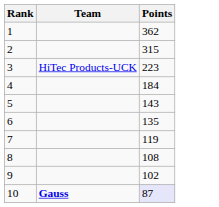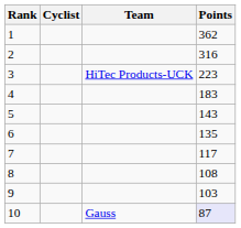 <table class="wikitable">
 <tr>
 <th>Rank</th>
+<th>Cyclist</th>
 <th>Team</th>
 <th>Points</th>
 </tr>
 <tr>
 <td>1</td>
 <td></td>
+<td></td>
 <td>362</td>
 </tr>
 <tr>
 <td>2</td>
 <td></td>
-<td>315</td>
+<td></td>
+<td>316</td>
 </tr>
 <tr>
 <td>3</td>
+<td></td>
 <td><a href='#'>HiTec Products-UCK</a></td>
 <td>223</td>
 </tr>
 <tr>
 <td>4</td>
 <td></td>
-<td>184</td>
+<td></td>
+<td>183</td>
 </tr>
 <tr>
 <td>5</td>
+<td></td>
 <td></td>
 <td>143</td>
 </tr>
 <tr>
 <td>6</td>
 <td></td>
+<td></td>
 <td>135</td>
 </tr>
 <tr>
 <td>7</td>
 <td></td>
-<td>119</td>
+<td></td>
+<td>117</td>
 </tr>
 <tr>
 <td>8</td>
+<td></td>
 <td></td>
 <td>108</td>
 </tr>
 <tr>
 <td>9</td>
 <td></td>
-<td>102</td>
+<td></td>
+<td>103</td>
 </tr>
 <tr>
 <td>10</td>
-<td><strong><a href='#'>Gauss</a></strong></td>
+<td></td>
+<td><a href='#'>Gauss</a></td>
 <td style="background: lavender;">87</td>
 </tr>
 </table>
